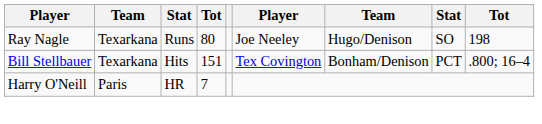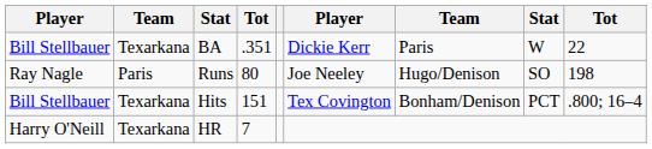 <table class="wikitable">
 <tr>
 <th>Player</th>
 <th>Team</th>
 <th>Stat</th>
 <th>Tot</th>
 <th></th>
 <th>Player</th>
 <th>Team</th>
 <th>Stat</th>
 <th>Tot</th>
 </tr>
 <tr>
+<td><a href='#'>Bill Stellbauer</a></td>
+<td>Texarkana</td>
+<td>BA</td>
+<td>.351</td>
+<td></td>
+<td><a href='#'>Dickie Kerr</a></td>
+<td>Paris</td>
+<td>W</td>
+<td>22</td>
+</tr>
+<tr>
 <td>Ray Nagle</td>
-<td>Texarkana</td>
+<td>Paris</td>
 <td>Runs</td>
 <td>80</td>
 <td></td>
 <td>Joe Neeley</td>
 <td>Hugo/Denison</td>
 <td>SO</td>
 <td>198</td>
 </tr>
 <tr>
 <td><a href='#'>Bill Stellbauer</a></td>
 <td>Texarkana</td>
 <td>Hits</td>
 <td>151</td>
 <td></td>
 <td><a href='#'>Tex Covington</a></td>
 <td>Bonham/Denison</td>
 <td>PCT</td>
 <td>.800; 16–4</td>
 </tr>
 <tr>
 <td>Harry O'Neill</td>
-<td>Paris</td>
+<td>Texarkana</td>
 <td>HR</td>
 <td>7</td>
 <td></td>
 </tr>
 </table>
